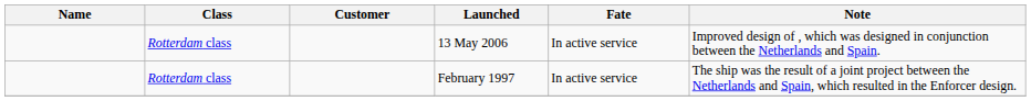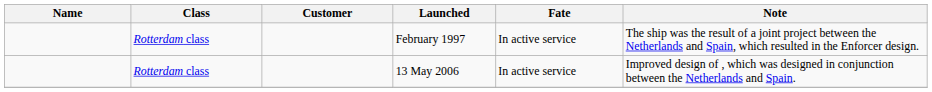 <table class="wikitable mw-collapsible mw-collapsed">
 <tr>
 <th width="200">Name</th>
 <th width="200">Class</th>
 <th width="200">Customer</th>
 <th width="150">Launched</th>
 <th width="200">Fate</th>
 <th width="500">Note</th>
 </tr>
 <tr>
 <td></td>
 <td><a href='#'><em>Rotterdam</em> class</a></td>
 <td></td>
+<td>February 1997</td>
+<td>In active service</td>
+<td>The ship was the result of a joint project between the <a href='#'>Netherlands</a> and <a href='#'>Spain</a>, which resulted in the Enforcer design.</td>
+</tr>
+<tr>
+<td></td>
+<td><a href='#'><em>Rotterdam</em> class</a></td>
+<td></td>
 <td>13 May 2006</td>
 <td>In active service</td>
 <td>Improved design of , which was designed in conjunction between the <a href='#'>Netherlands</a> and <a href='#'>Spain</a>.</td>
 </tr>
 <tr>
-<td></td>
-<td><a href='#'><em>Rotterdam</em> class</a></td>
-<td></td>
-<td>February 1997</td>
-<td>In active service</td>
-<td>The ship was the result of a joint project between the <a href='#'>Netherlands</a> and <a href='#'>Spain</a>, which resulted in the Enforcer design.</td>
-</tr>
-<tr>
 </tr>
 </table>
